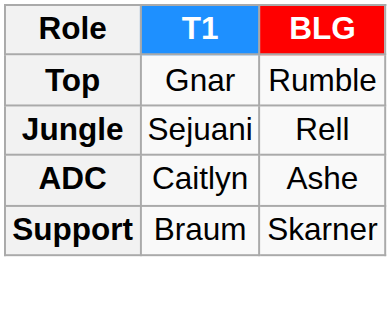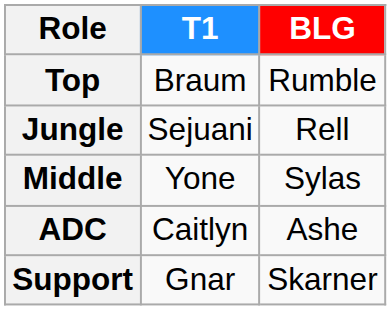 <table class="wikitable plainrowheaders" style="text-align:center;margin:0">
 <tr>
 </tr>
 <tr>
 <th>Role</th>
 <th style="background:DodgerBlue; color:white;">T1</th>
 <th style="background:Red; color:white;">BLG</th>
 </tr>
 <tr>
 <th scope=row style="text-align:center">Top</th>
-<td>Gnar</td>
+<td>Braum</td>
 <td>Rumble</td>
 </tr>
 <tr>
 <th scope=row style="text-align:center">Jungle</th>
 <td>Sejuani</td>
 <td>Rell</td>
 </tr>
 <tr>
+<th scope=row style="text-align:center">Middle</th>
+<td>Yone</td>
+<td>Sylas</td>
+</tr>
+<tr>
 <th scope=row style="text-align:center">ADC</th>
 <td>Caitlyn</td>
 <td>Ashe</td>
 </tr>
 <tr>
 <th scope=row style="text-align:center">Support</th>
-<td>Braum</td>
+<td>Gnar</td>
 <td>Skarner</td>
 </tr>
 </table>
